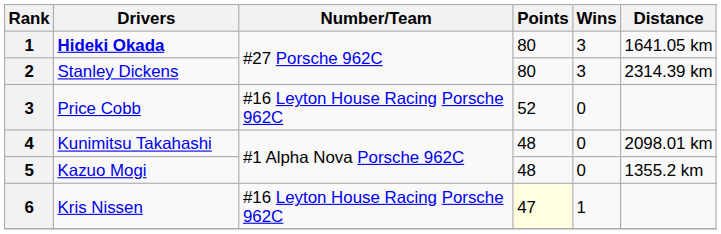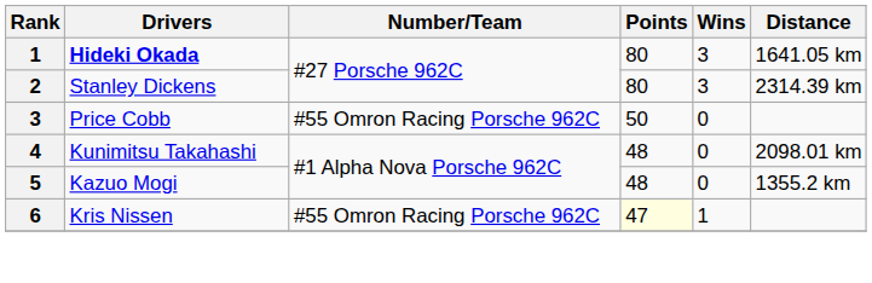 <table class="wikitable" style="font-size: 95%;">
 <tr>
 <th>Rank</th>
 <th width=160>Drivers</th>
 <th width=240>Number/Team</th>
 <th>Points</th>
 <th>Wins</th>
 <th>Distance</th>
 </tr>
 <tr>
 <th>1</th>
 <td> <strong><a href='#'>Hideki Okada</a></strong></td>
 <td rowspan=2>#27   <a href='#'>Porsche 962C</a></td>
 <td>80</td>
 <td>3</td>
 <td>1641.05 km</td>
 </tr>
 <tr>
 <th>2</th>
 <td> <a href='#'>Stanley Dickens</a></td>
 <td>80</td>
 <td>3</td>
 <td>2314.39 km</td>
 </tr>
 <tr>
 <th>3</th>
 <td> <a href='#'>Price Cobb</a></td>
-<td>#16 <a href='#'>Leyton House Racing</a> <a href='#'>Porsche 962C</a></td>
-<td>52</td>
+<td>#55 Omron Racing <a href='#'>Porsche 962C</a></td>
+<td>50</td>
 <td>0</td>
 <td></td>
 </tr>
 <tr>
 <th>4</th>
 <td> <a href='#'>Kunimitsu Takahashi</a></td>
 <td rowspan=2>#1 Alpha Nova <a href='#'>Porsche 962C</a></td>
 <td>48</td>
 <td>0</td>
 <td>2098.01 km</td>
 </tr>
 <tr>
 <th>5</th>
 <td> <a href='#'>Kazuo Mogi</a></td>
 <td>48</td>
 <td>0</td>
 <td>1355.2 km</td>
 </tr>
 <tr>
 <th>6</th>
 <td> <a href='#'>Kris Nissen</a></td>
-<td>#16 <a href='#'>Leyton House Racing</a> <a href='#'>Porsche 962C</a></td>
+<td>#55 Omron Racing <a href='#'>Porsche 962C</a></td>
 <td style="background: lightyellow;">47</td>
 <td>1</td>
 <td></td>
 </tr>
 <tr>
 </tr>
 </table>
